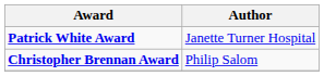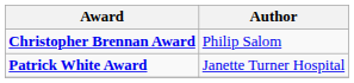 <table class="wikitable">
 <tr>
 <th>Award</th>
 <th>Author</th>
 </tr>
 <tr>
+<td><strong><a href='#'>Christopher Brennan Award</a></strong></td>
+<td><a href='#'>Philip Salom</a></td>
+</tr>
+<tr>
 <td><strong><a href='#'>Patrick White Award</a></strong></td>
 <td><a href='#'>Janette Turner Hospital</a></td>
 </tr>
 <tr>
-<td><strong><a href='#'>Christopher Brennan Award</a></strong></td>
-<td><a href='#'>Philip Salom</a></td>
-</tr>
-<tr>
 </tr>
 </table>
